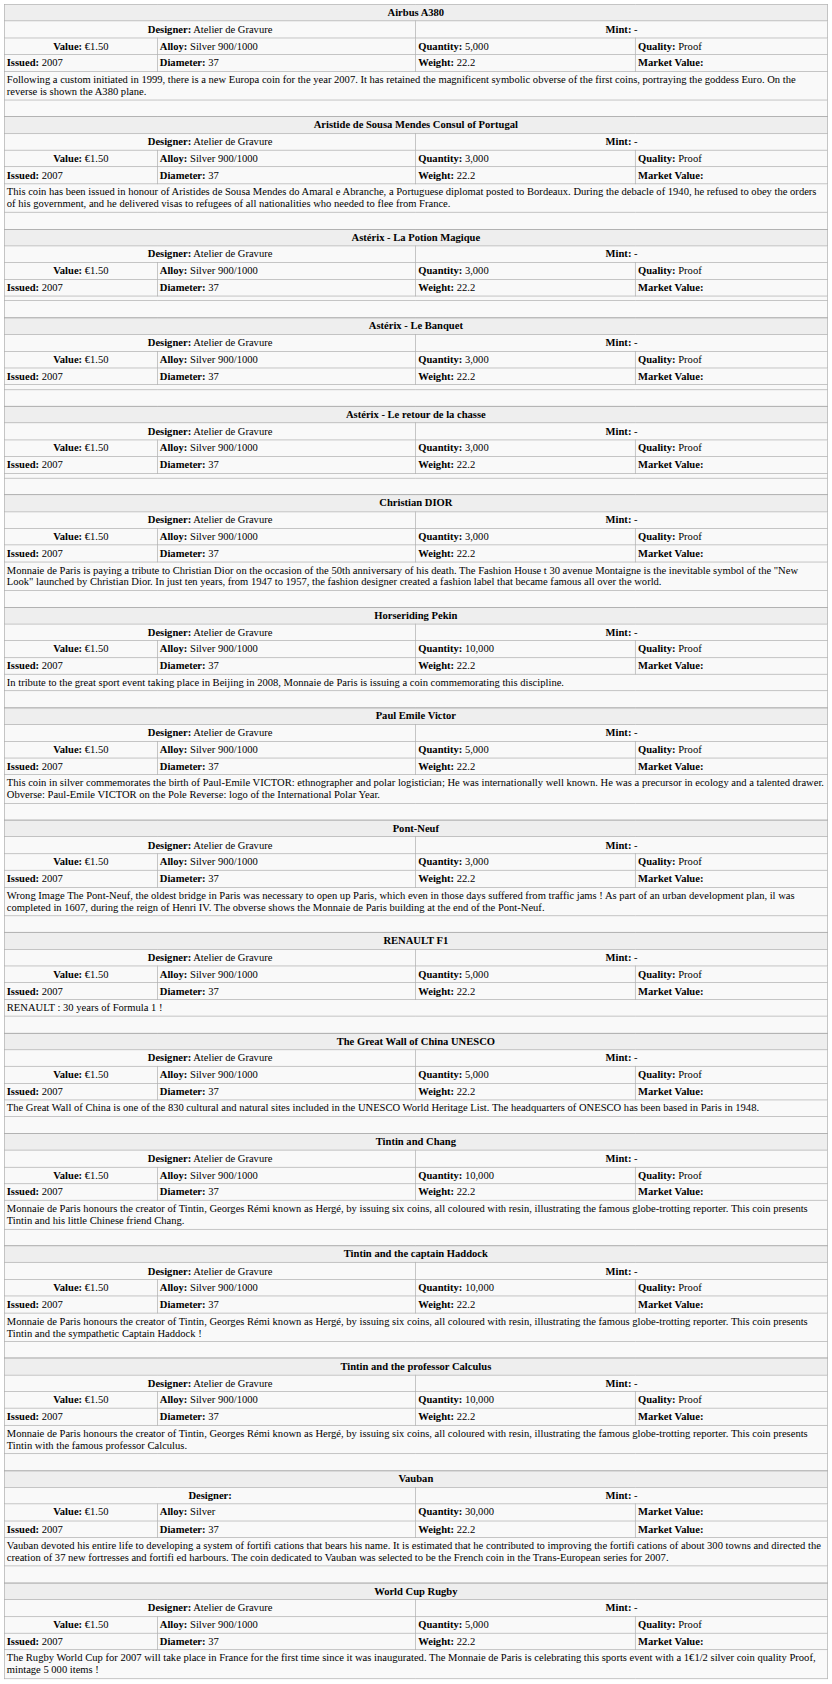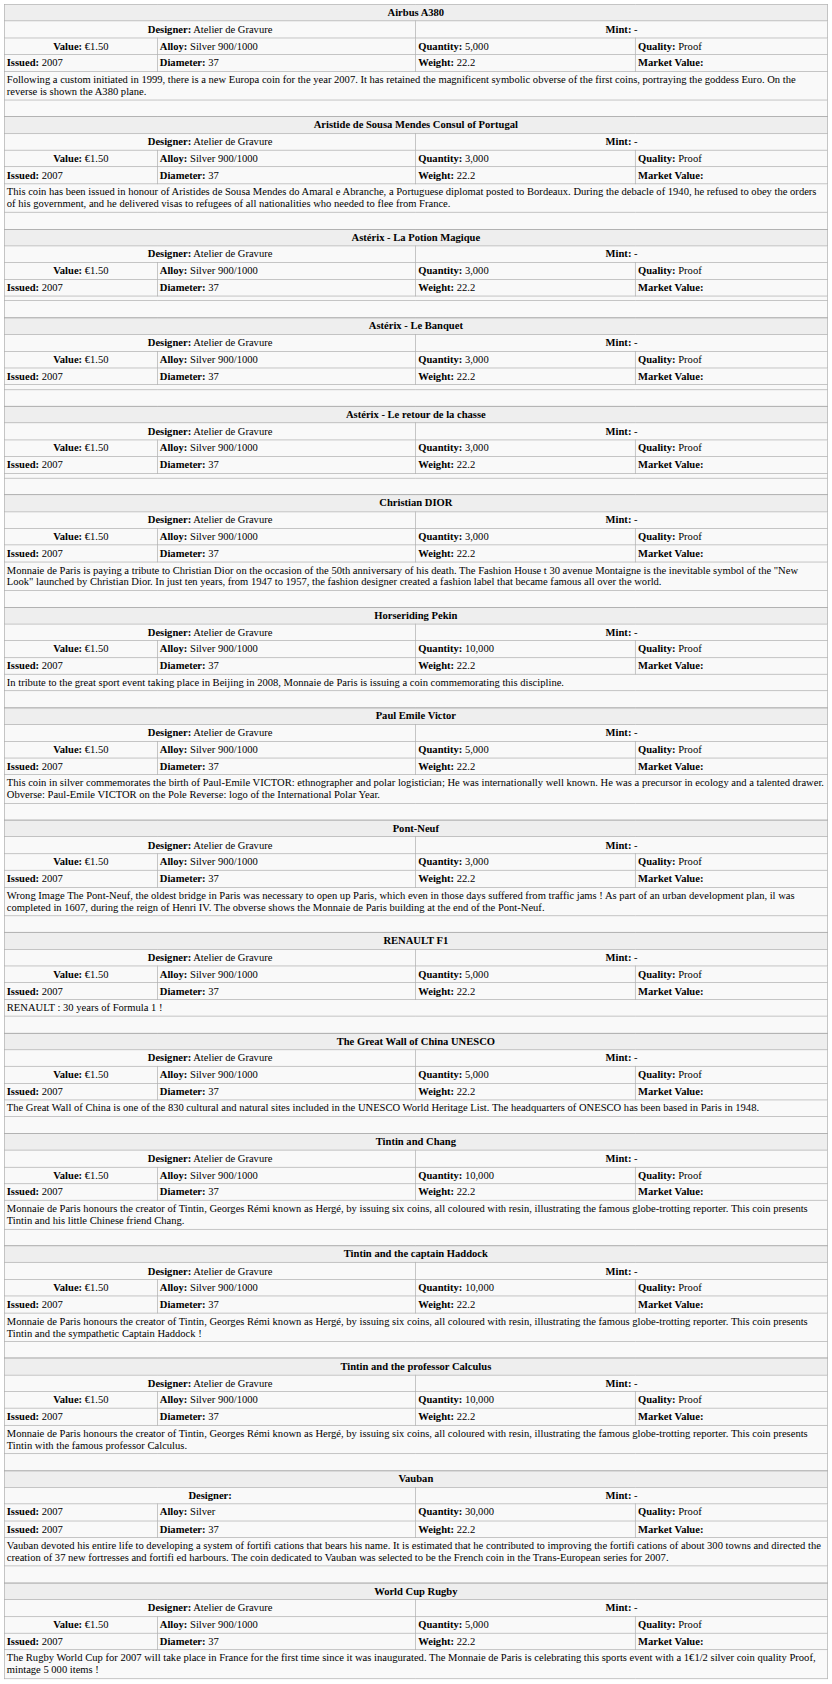 <table class="wikitable">
 <tr>
 <th colspan="4" align=center style="background:#eeeeee;">Airbus A380</th>
 </tr>
 <tr>
 <td colspan="2" width="50%" align=center><strong>Designer:</strong>	Atelier de Gravure</td>
 <td colspan="2" width="50%" align=center><strong>Mint:</strong> -</td>
 </tr>
 <tr>
 <td align=center><strong>Value:</strong>	€1.50</td>
 <td><strong>Alloy:</strong>	Silver 900/1000</td>
 <td><strong>Quantity:</strong>	5,000</td>
 <td><strong>Quality:</strong>	Proof</td>
 </tr>
 <tr>
 <td><strong>Issued:</strong>	2007</td>
 <td><strong>Diameter:</strong>	37</td>
 <td><strong>Weight:</strong>	22.2</td>
 <td><strong>Market Value:</strong></td>
 </tr>
 <tr>
 <td colspan="4" align=left>Following a custom initiated in 1999, there is a new Europa coin for the year 2007. It has retained the magnificent symbolic obverse of the first coins, portraying the goddess Euro. On the reverse is shown the A380 plane.</td>
 </tr>
 <tr>
 <td colspan="4"> </td>
 </tr>
 <tr>
 </tr>
 <tr>
 <th colspan="4" align=center style="background:#eeeeee;">Aristide de Sousa Mendes Consul of Portugal</th>
 </tr>
 <tr>
 <td colspan="2" width="50%" align=center><strong>Designer:</strong>	Atelier de Gravure</td>
 <td colspan="2" width="50%" align=center><strong>Mint:</strong> -</td>
 </tr>
 <tr>
 <td align=center><strong>Value:</strong>	€1.50</td>
 <td><strong>Alloy:</strong>	Silver 900/1000</td>
 <td><strong>Quantity:</strong>	3,000</td>
 <td><strong>Quality:</strong>	Proof</td>
 </tr>
 <tr>
 <td><strong>Issued:</strong>	2007</td>
 <td><strong>Diameter:</strong>	37</td>
 <td><strong>Weight:</strong>	22.2</td>
 <td><strong>Market Value:</strong></td>
 </tr>
 <tr>
 <td colspan="4" align=left>This coin has been issued in honour of Aristides de Sousa Mendes do Amaral e Abranche, a Portuguese diplomat posted to Bordeaux. During the debacle of 1940, he refused to obey the orders of his government, and he delivered visas to refugees of all nationalities who needed to flee from France.</td>
 </tr>
 <tr>
 <td colspan="4"> </td>
 </tr>
 <tr>
 </tr>
 <tr>
 <th colspan="4" align=center style="background:#eeeeee;">Astérix - La Potion Magique</th>
 </tr>
 <tr>
 <td colspan="2" width="50%" align=center><strong>Designer:</strong>	Atelier de Gravure</td>
 <td colspan="2" width="50%" align=center><strong>Mint:</strong> -</td>
 </tr>
 <tr>
 <td align=center><strong>Value:</strong>	€1.50</td>
 <td><strong>Alloy:</strong>	Silver 900/1000</td>
 <td><strong>Quantity:</strong>	3,000</td>
 <td><strong>Quality:</strong>	Proof</td>
 </tr>
 <tr>
 <td><strong>Issued:</strong>	2007</td>
 <td><strong>Diameter:</strong>	37</td>
 <td><strong>Weight:</strong>	22.2</td>
 <td><strong>Market Value:</strong></td>
 </tr>
 <tr>
 <td colspan="4" align=left></td>
 </tr>
 <tr>
 <td colspan="4"> </td>
 </tr>
 <tr>
 </tr>
 <tr>
 <th colspan="4" align=center style="background:#eeeeee;">Astérix - Le Banquet</th>
 </tr>
 <tr>
 <td colspan="2" width="50%" align=center><strong>Designer:</strong>	Atelier de Gravure</td>
 <td colspan="2" width="50%" align=center><strong>Mint:</strong> -</td>
 </tr>
 <tr>
 <td align=center><strong>Value:</strong>	€1.50</td>
 <td><strong>Alloy:</strong>	Silver 900/1000</td>
 <td><strong>Quantity:</strong>	3,000</td>
 <td><strong>Quality:</strong>	Proof</td>
 </tr>
 <tr>
 <td><strong>Issued:</strong>	2007</td>
 <td><strong>Diameter:</strong>	37</td>
 <td><strong>Weight:</strong>	22.2</td>
 <td><strong>Market Value:</strong></td>
 </tr>
 <tr>
 <td colspan="4" align=left></td>
 </tr>
 <tr>
 <td colspan="4"> </td>
 </tr>
 <tr>
 </tr>
 <tr>
 <th colspan="4" align=center style="background:#eeeeee;">Astérix - Le retour de la chasse</th>
 </tr>
 <tr>
 <td colspan="2" width="50%" align=center><strong>Designer:</strong>	Atelier de Gravure</td>
 <td colspan="2" width="50%" align=center><strong>Mint:</strong> -</td>
 </tr>
 <tr>
 <td align=center><strong>Value:</strong>	€1.50</td>
 <td><strong>Alloy:</strong>	Silver 900/1000</td>
 <td><strong>Quantity:</strong>	3,000</td>
 <td><strong>Quality:</strong>	Proof</td>
 </tr>
 <tr>
 <td><strong>Issued:</strong>	2007</td>
 <td><strong>Diameter:</strong>	37</td>
 <td><strong>Weight:</strong>	22.2</td>
 <td><strong>Market Value:</strong></td>
 </tr>
 <tr>
 <td colspan="4" align=left></td>
 </tr>
 <tr>
 <td colspan="4"> </td>
 </tr>
 <tr>
 </tr>
 <tr>
 <th colspan="4" align=center style="background:#eeeeee;">Christian DIOR</th>
 </tr>
 <tr>
 <td colspan="2" width="50%" align=center><strong>Designer:</strong>	Atelier de Gravure</td>
 <td colspan="2" width="50%" align=center><strong>Mint:</strong> -</td>
 </tr>
 <tr>
 <td align=center><strong>Value:</strong>	€1.50</td>
 <td><strong>Alloy:</strong>	Silver 900/1000</td>
 <td><strong>Quantity:</strong>	3,000</td>
 <td><strong>Quality:</strong>	Proof</td>
 </tr>
 <tr>
 <td><strong>Issued:</strong>	2007</td>
 <td><strong>Diameter:</strong>	37</td>
 <td><strong>Weight:</strong>	22.2</td>
 <td><strong>Market Value:</strong></td>
 </tr>
 <tr>
 <td colspan="4" align=left>Monnaie de Paris is paying a tribute to Christian Dior on the occasion of the 50th anniversary of his death. The Fashion House t 30 avenue Montaigne is the inevitable symbol of the "New Look" launched by Christian Dior. In just ten years, from 1947 to 1957, the fashion designer created a fashion label that became famous all over the world.</td>
 </tr>
 <tr>
 <td colspan="4"> </td>
 </tr>
 <tr>
 </tr>
 <tr>
 <th colspan="4" align=center style="background:#eeeeee;">Horseriding Pekin</th>
 </tr>
 <tr>
 <td colspan="2" width="50%" align=center><strong>Designer:</strong>	Atelier de Gravure</td>
 <td colspan="2" width="50%" align=center><strong>Mint:</strong> -</td>
 </tr>
 <tr>
 <td align=center><strong>Value:</strong>	€1.50</td>
 <td><strong>Alloy:</strong>	Silver 900/1000</td>
 <td><strong>Quantity:</strong>	10,000</td>
 <td><strong>Quality:</strong>	Proof</td>
 </tr>
 <tr>
 <td><strong>Issued:</strong>	2007</td>
 <td><strong>Diameter:</strong>	37</td>
 <td><strong>Weight:</strong>	22.2</td>
 <td><strong>Market Value:</strong></td>
 </tr>
 <tr>
 <td colspan="4" align=left>In tribute to the great sport event taking place in Beijing in 2008, Monnaie de Paris is issuing a coin commemorating this discipline.</td>
 </tr>
 <tr>
 <td colspan="4"> </td>
 </tr>
 <tr>
 </tr>
 <tr>
 <th colspan="4" align=center style="background:#eeeeee;">Paul Emile Victor</th>
 </tr>
 <tr>
 <td colspan="2" width="50%" align=center><strong>Designer:</strong>	Atelier de Gravure</td>
 <td colspan="2" width="50%" align=center><strong>Mint:</strong> -</td>
 </tr>
 <tr>
 <td align=center><strong>Value:</strong>	€1.50</td>
 <td><strong>Alloy:</strong>	Silver 900/1000</td>
 <td><strong>Quantity:</strong>	5,000</td>
 <td><strong>Quality:</strong>	Proof</td>
 </tr>
 <tr>
 <td><strong>Issued:</strong>	2007</td>
 <td><strong>Diameter:</strong>	37</td>
 <td><strong>Weight:</strong>	22.2</td>
 <td><strong>Market Value:</strong></td>
 </tr>
 <tr>
 <td colspan="4" align=left>This coin in silver commemorates the birth of Paul-Emile VICTOR: ethnographer and polar logistician; He was internationally well known. He was a precursor in ecology and a talented drawer. Obverse: Paul-Emile VICTOR on the Pole Reverse: logo of the International Polar Year.</td>
 </tr>
 <tr>
 <td colspan="4"> </td>
 </tr>
 <tr>
 </tr>
 <tr>
 <th colspan="4" align=center style="background:#eeeeee;">Pont-Neuf</th>
 </tr>
 <tr>
 <td colspan="2" width="50%" align=center><strong>Designer:</strong>	Atelier de Gravure</td>
 <td colspan="2" width="50%" align=center><strong>Mint:</strong> -</td>
 </tr>
 <tr>
 <td align=center><strong>Value:</strong>	€1.50</td>
 <td><strong>Alloy:</strong>	Silver 900/1000</td>
 <td><strong>Quantity:</strong>	3,000</td>
 <td><strong>Quality:</strong>	Proof</td>
 </tr>
 <tr>
 <td><strong>Issued:</strong>	2007</td>
 <td><strong>Diameter:</strong>	37</td>
 <td><strong>Weight:</strong>	22.2</td>
 <td><strong>Market Value:</strong></td>
 </tr>
 <tr>
 <td colspan="4" align=left>Wrong Image The Pont-Neuf, the oldest bridge in Paris was necessary to open up Paris, which even in those days suffered from traffic jams ! As part of an urban development plan, il was completed in 1607, during the reign of Henri IV. The obverse shows the Monnaie de Paris building at the end of the Pont-Neuf.</td>
 </tr>
 <tr>
 <td colspan="4"> </td>
 </tr>
 <tr>
 </tr>
 <tr>
 <th colspan="4" align=center style="background:#eeeeee;">RENAULT F1</th>
 </tr>
 <tr>
 <td colspan="2" width="50%" align=center><strong>Designer:</strong>	Atelier de Gravure</td>
 <td colspan="2" width="50%" align=center><strong>Mint:</strong> -</td>
 </tr>
 <tr>
 <td align=center><strong>Value:</strong>	€1.50</td>
 <td><strong>Alloy:</strong>	Silver 900/1000</td>
 <td><strong>Quantity:</strong>	5,000</td>
 <td><strong>Quality:</strong>	Proof</td>
 </tr>
 <tr>
 <td><strong>Issued:</strong>	2007</td>
 <td><strong>Diameter:</strong>	37</td>
 <td><strong>Weight:</strong>	22.2</td>
 <td><strong>Market Value:</strong></td>
 </tr>
 <tr>
 <td colspan="4" align=left>RENAULT : 30 years of Formula 1 !</td>
 </tr>
 <tr>
 <td colspan="4"> </td>
 </tr>
 <tr>
 </tr>
 <tr>
 <th colspan="4" align=center style="background:#eeeeee;">The Great Wall of China UNESCO</th>
 </tr>
 <tr>
 <td colspan="2" width="50%" align=center><strong>Designer:</strong>	Atelier de Gravure</td>
 <td colspan="2" width="50%" align=center><strong>Mint:</strong> -</td>
 </tr>
 <tr>
 <td align=center><strong>Value:</strong>	€1.50</td>
 <td><strong>Alloy:</strong>	Silver 900/1000</td>
 <td><strong>Quantity:</strong>	5,000</td>
 <td><strong>Quality:</strong>	Proof</td>
 </tr>
 <tr>
 <td><strong>Issued:</strong>	2007</td>
 <td><strong>Diameter:</strong>	37</td>
 <td><strong>Weight:</strong>	22.2</td>
 <td><strong>Market Value:</strong></td>
 </tr>
 <tr>
 <td colspan="4" align=left>The Great Wall of China is one of the 830 cultural and natural sites included in the UNESCO World Heritage List. The headquarters of ONESCO has been based in Paris in 1948.</td>
 </tr>
 <tr>
 <td colspan="4"> </td>
 </tr>
 <tr>
 </tr>
 <tr>
 <th colspan="4" align=center style="background:#eeeeee;">Tintin and Chang</th>
 </tr>
 <tr>
 <td colspan="2" width="50%" align=center><strong>Designer:</strong>	Atelier de Gravure</td>
 <td colspan="2" width="50%" align=center><strong>Mint:</strong> -</td>
 </tr>
 <tr>
 <td align=center><strong>Value:</strong>	€1.50</td>
 <td><strong>Alloy:</strong>	Silver 900/1000</td>
 <td><strong>Quantity:</strong>	10,000</td>
 <td><strong>Quality:</strong>	Proof</td>
 </tr>
 <tr>
 <td><strong>Issued:</strong>	2007</td>
 <td><strong>Diameter:</strong>	37</td>
 <td><strong>Weight:</strong>	22.2</td>
 <td><strong>Market Value:</strong></td>
 </tr>
 <tr>
 <td colspan="4" align=left>Monnaie de Paris honours the creator of Tintin, Georges Rémi known as Hergé, by issuing six coins, all coloured with resin, illustrating the famous globe-trotting reporter. This coin presents Tintin and his little Chinese friend Chang.</td>
 </tr>
 <tr>
 <td colspan="4"> </td>
 </tr>
 <tr>
 </tr>
 <tr>
 <th colspan="4" align=center style="background:#eeeeee;">Tintin and the captain Haddock</th>
 </tr>
 <tr>
 <td colspan="2" width="50%" align=center><strong>Designer:</strong>	Atelier de Gravure</td>
 <td colspan="2" width="50%" align=center><strong>Mint:</strong> -</td>
 </tr>
 <tr>
 <td align=center><strong>Value:</strong>	€1.50</td>
 <td><strong>Alloy:</strong>	Silver 900/1000</td>
 <td><strong>Quantity:</strong>	10,000</td>
 <td><strong>Quality:</strong>	Proof</td>
 </tr>
 <tr>
 <td><strong>Issued:</strong>	2007</td>
 <td><strong>Diameter:</strong>	37</td>
 <td><strong>Weight:</strong>	22.2</td>
 <td><strong>Market Value:</strong></td>
 </tr>
 <tr>
 <td colspan="4" align=left>Monnaie de Paris honours the creator of Tintin, Georges Rémi known as Hergé, by issuing six coins, all coloured with resin, illustrating the famous globe-trotting reporter. This coin presents Tintin and the sympathetic Captain Haddock !</td>
 </tr>
 <tr>
 <td colspan="4"> </td>
 </tr>
 <tr>
 </tr>
 <tr>
 <th colspan="4" align=center style="background:#eeeeee;">Tintin and the professor Calculus</th>
 </tr>
 <tr>
 <td colspan="2" width="50%" align=center><strong>Designer:</strong>	Atelier de Gravure</td>
 <td colspan="2" width="50%" align=center><strong>Mint:</strong> -</td>
 </tr>
 <tr>
 <td align=center><strong>Value:</strong>	€1.50</td>
 <td><strong>Alloy:</strong>	Silver 900/1000</td>
 <td><strong>Quantity:</strong>	10,000</td>
 <td><strong>Quality:</strong>	Proof</td>
 </tr>
 <tr>
 <td><strong>Issued:</strong>	2007</td>
 <td><strong>Diameter:</strong>	37</td>
 <td><strong>Weight:</strong>	22.2</td>
 <td><strong>Market Value:</strong></td>
 </tr>
 <tr>
 <td colspan="4" align=left>Monnaie de Paris honours the creator of Tintin, Georges Rémi known as Hergé, by issuing six coins, all coloured with resin, illustrating the famous globe-trotting reporter. This coin presents Tintin with the famous professor Calculus.</td>
 </tr>
 <tr>
 <td colspan="4"> </td>
 </tr>
 <tr>
 </tr>
 <tr>
 <th colspan="4" align=center style="background:#eeeeee;">Vauban</th>
 </tr>
 <tr>
 <td colspan="2" width="50%" align=center><strong>Designer:</strong></td>
 <td colspan="2" width="50%" align=center><strong>Mint:</strong> -</td>
 </tr>
 <tr>
-<td align=center><strong>Value:</strong>	€1.50</td>
+<td><strong>Issued:</strong>	2007</td>
 <td><strong>Alloy:</strong>	Silver</td>
 <td><strong>Quantity:</strong>	30,000</td>
-<td><strong>Market Value:</strong></td>
+<td><strong>Quality:</strong>	Proof</td>
 </tr>
 <tr>
 <td><strong>Issued:</strong>	2007</td>
 <td><strong>Diameter:</strong>	37</td>
 <td><strong>Weight:</strong>	22.2</td>
 <td><strong>Market Value:</strong></td>
 </tr>
 <tr>
 <td colspan="4" align=left>Vauban devoted his entire life to developing a system of fortifi cations that bears his name. It is estimated that he contributed to improving the fortifi cations of about 300 towns and directed the creation of 37 new fortresses and fortifi ed harbours. The coin dedicated to Vauban was selected to be the French coin in the Trans-European series for 2007.</td>
 </tr>
 <tr>
 <td colspan="4"> </td>
 </tr>
 <tr>
 </tr>
 <tr>
 <th colspan="4" align=center style="background:#eeeeee;">World Cup Rugby</th>
 </tr>
 <tr>
 <td colspan="2" width="50%" align=center><strong>Designer:</strong>	Atelier de Gravure</td>
 <td colspan="2" width="50%" align=center><strong>Mint:</strong> -</td>
 </tr>
 <tr>
 <td align=center><strong>Value:</strong>	€1.50</td>
 <td><strong>Alloy:</strong>	Silver 900/1000</td>
 <td><strong>Quantity:</strong>	5,000</td>
 <td><strong>Quality:</strong>	Proof</td>
 </tr>
 <tr>
 <td><strong>Issued:</strong>	2007</td>
 <td><strong>Diameter:</strong>	37</td>
 <td><strong>Weight:</strong>	22.2</td>
 <td><strong>Market Value:</strong></td>
 </tr>
 <tr>
 <td colspan="4" align=left>The Rugby World Cup for 2007 will take place in France for the first time since it was inaugurated. The Monnaie de Paris is celebrating this sports event with a 1€1/2 silver coin quality Proof, mintage 5 000 items !</td>
 </tr>
 </table>
